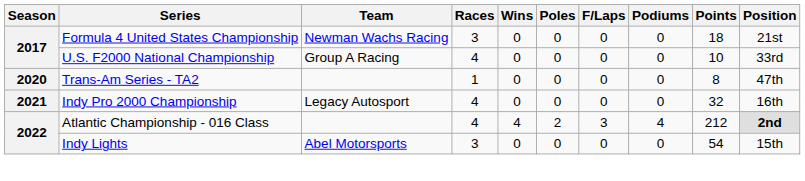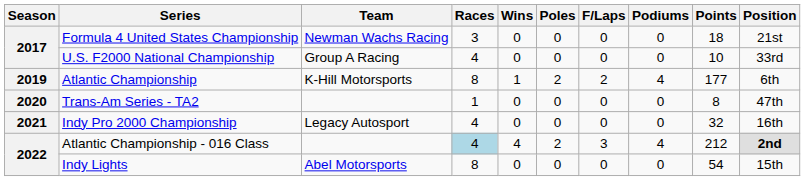 <table class="wikitable" style="font-size: 90%; text-align:center">
 <tr>
 <th>Season</th>
 <th>Series</th>
 <th>Team</th>
 <th>Races</th>
 <th>Wins</th>
 <th>Poles</th>
 <th>F/Laps</th>
 <th>Podiums</th>
 <th>Points</th>
 <th>Position</th>
 </tr>
 <tr>
 <th rowspan="2">2017</th>
 <td align=left><a href='#'>Formula 4 United States Championship</a></td>
 <td align=left><a href='#'>Newman Wachs Racing</a></td>
 <td>3</td>
 <td>0</td>
 <td>0</td>
 <td>0</td>
 <td>0</td>
 <td>18</td>
 <td>21st</td>
 </tr>
 <tr>
 <td align=left><a href='#'>U.S. F2000 National Championship</a></td>
 <td align=left>Group A Racing</td>
 <td>4</td>
 <td>0</td>
 <td>0</td>
 <td>0</td>
 <td>0</td>
 <td>10</td>
 <td>33rd</td>
 </tr>
 <tr>
+<th>2019</th>
+<td align=left><a href='#'>Atlantic Championship</a></td>
+<td align=left>K-Hill Motorsports</td>
+<td>8</td>
+<td>1</td>
+<td>2</td>
+<td>2</td>
+<td>4</td>
+<td>177</td>
+<td>6th</td>
+</tr>
+<tr>
 <th>2020</th>
 <td align=left><a href='#'>Trans-Am Series - TA2</a></td>
 <td></td>
 <td>1</td>
 <td>0</td>
 <td>0</td>
 <td>0</td>
 <td>0</td>
 <td>8</td>
 <td>47th</td>
 </tr>
 <tr>
 <th>2021</th>
 <td align=left><a href='#'>Indy Pro 2000 Championship</a></td>
 <td align=left>Legacy Autosport</td>
 <td>4</td>
 <td>0</td>
 <td>0</td>
 <td>0</td>
 <td>0</td>
 <td>32</td>
 <td>16th</td>
 </tr>
 <tr>
 <th rowspan="2">2022</th>
 <td align=left>Atlantic Championship - 016 Class</td>
 <td></td>
-<td>4</td>
+<td style="background: lightblue;">4</td>
 <td>4</td>
 <td>2</td>
 <td>3</td>
 <td>4</td>
 <td>212</td>
 <td style="background-color:#DFDFDF"><strong>2nd</strong></td>
 </tr>
 <tr>
 <td align="left"><a href='#'>Indy Lights</a></td>
 <td align="left"><a href='#'>Abel Motorsports</a></td>
-<td>3</td>
+<td>8</td>
 <td>0</td>
 <td>0</td>
 <td>0</td>
 <td>0</td>
 <td>54</td>
 <td>15th</td>
 </tr>
 </table>
